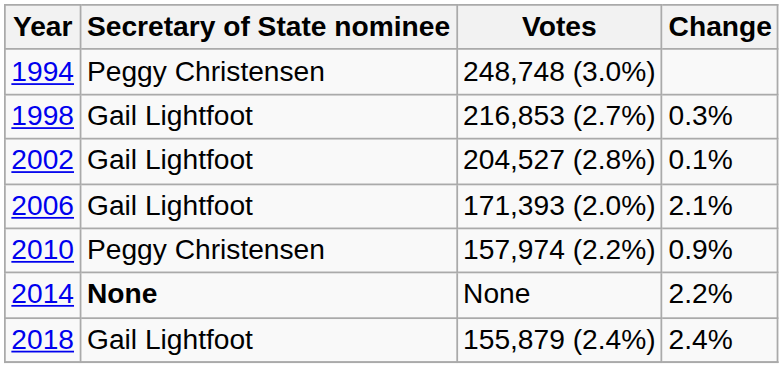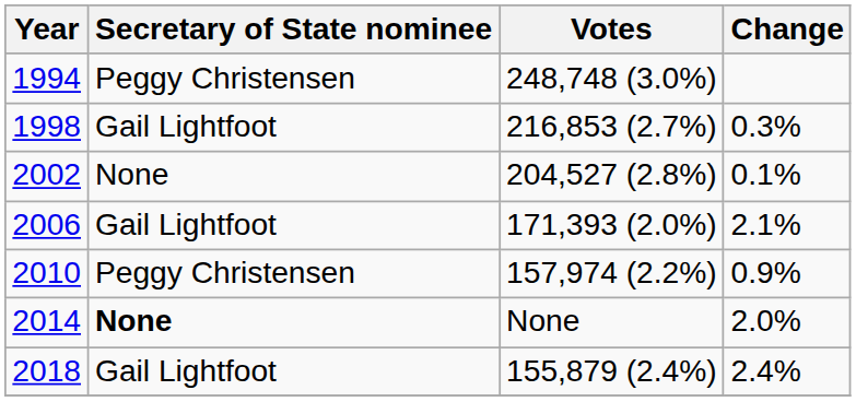 <table class="wikitable">
 <tr>
 <th>Year</th>
 <th>Secretary of State nominee</th>
 <th>Votes</th>
 <th>Change</th>
 </tr>
 <tr>
 <td><a href='#'>1994</a></td>
 <td>Peggy Christensen</td>
 <td>248,748 (3.0%)</td>
 <td></td>
 </tr>
 <tr>
 <td><a href='#'>1998</a></td>
 <td>Gail Lightfoot</td>
 <td>216,853 (2.7%)</td>
 <td> 0.3%</td>
 </tr>
 <tr>
 <td><a href='#'>2002</a></td>
-<td>Gail Lightfoot</td>
+<td>None</td>
 <td>204,527 (2.8%)</td>
 <td> 0.1%</td>
 </tr>
 <tr>
 <td><a href='#'>2006</a></td>
 <td>Gail Lightfoot</td>
 <td>171,393 (2.0%)</td>
 <td> 2.1%</td>
 </tr>
 <tr>
 <td><a href='#'>2010</a></td>
 <td>Peggy Christensen</td>
 <td>157,974 (2.2%)</td>
 <td> 0.9%</td>
 </tr>
 <tr>
 <td><a href='#'>2014</a></td>
 <td><strong>None</strong></td>
 <td>None</td>
-<td> 2.2%</td>
+<td> 2.0%</td>
 </tr>
 <tr>
 <td><a href='#'>2018</a></td>
 <td>Gail Lightfoot</td>
 <td>155,879 (2.4%)</td>
 <td> 2.4%</td>
 </tr>
 <tr>
 </tr>
 </table>
